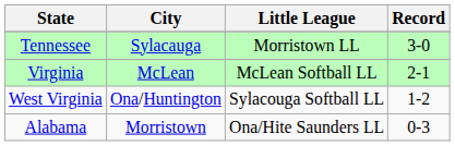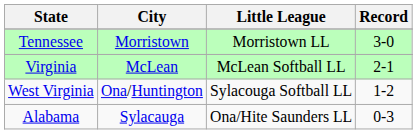 <table class="wikitable">
 <tr>
 <th>State</th>
 <th>City</th>
 <th>Little League</th>
 <th>Record</th>
 </tr>
 <tr>
 </tr>
 <tr bgcolor=#bbffbb>
 <td align=center> <a href='#'>Tennessee</a></td>
-<td align=center><a href='#'>Sylacauga</a></td>
+<td align=center><a href='#'>Morristown</a></td>
 <td align=center>Morristown LL</td>
 <td align=center>3-0</td>
 </tr>
 <tr>
 </tr>
 <tr bgcolor=#bbffbb>
 <td align=center> <a href='#'>Virginia</a></td>
 <td align=center><a href='#'>McLean</a></td>
 <td align=center>McLean Softball LL</td>
 <td align=center>2-1</td>
 </tr>
 <tr>
 <td align=center> <a href='#'>West Virginia</a></td>
 <td align=center><a href='#'>Ona</a>/<a href='#'>Huntington</a></td>
 <td align=center>Sylacouga Softball LL</td>
 <td align=center>1-2</td>
 </tr>
 <tr>
 <td align=center> <a href='#'>Alabama</a></td>
-<td align=center><a href='#'>Morristown</a></td>
+<td align=center><a href='#'>Sylacauga</a></td>
 <td align=center>Ona/Hite Saunders LL</td>
 <td align=center>0-3</td>
 </tr>
 </table>
